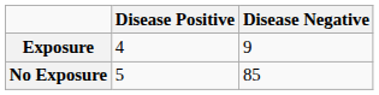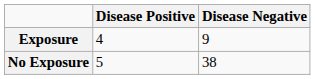 <table class="wikitable">
 <tr>
 <td></td>
 <th scope="col">Disease Positive</th>
 <th scope="col">Disease Negative</th>
 </tr>
 <tr>
 <th scope="row">Exposure</th>
 <td>4</td>
 <td>9</td>
 </tr>
 <tr>
 <th scope="row">No Exposure</th>
 <td>5</td>
-<td>85</td>
+<td>38</td>
 </tr>
 </table>
